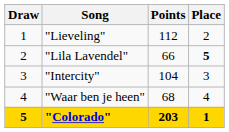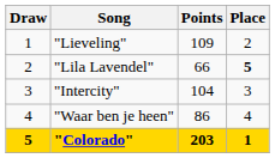 <table class="sortable wikitable" style="margin: 1em auto 1em auto; text-align:center">
 <tr>
 <th>Draw</th>
 <th>Song</th>
 <th>Points</th>
 <th>Place</th>
 </tr>
 <tr>
 <td>1</td>
 <td align="left">"Lieveling"</td>
-<td>112</td>
+<td>109</td>
 <td>2</td>
 </tr>
 <tr>
 <td>2</td>
 <td align="left">"Lila Lavendel"</td>
 <td>66</td>
 <td><strong>5</strong></td>
 </tr>
 <tr>
 <td>3</td>
 <td align="left">"Intercity"</td>
 <td>104</td>
 <td>3</td>
 </tr>
 <tr>
 <td>4</td>
 <td align="left">"Waar ben je heen"</td>
-<td>68</td>
+<td>86</td>
 <td>4</td>
 </tr>
 <tr style="font-weight:bold; background:gold;">
 <td>5</td>
 <td align="left">"<a href='#'>Colorado</a>"</td>
 <td>203</td>
 <td>1</td>
 </tr>
 </table>
